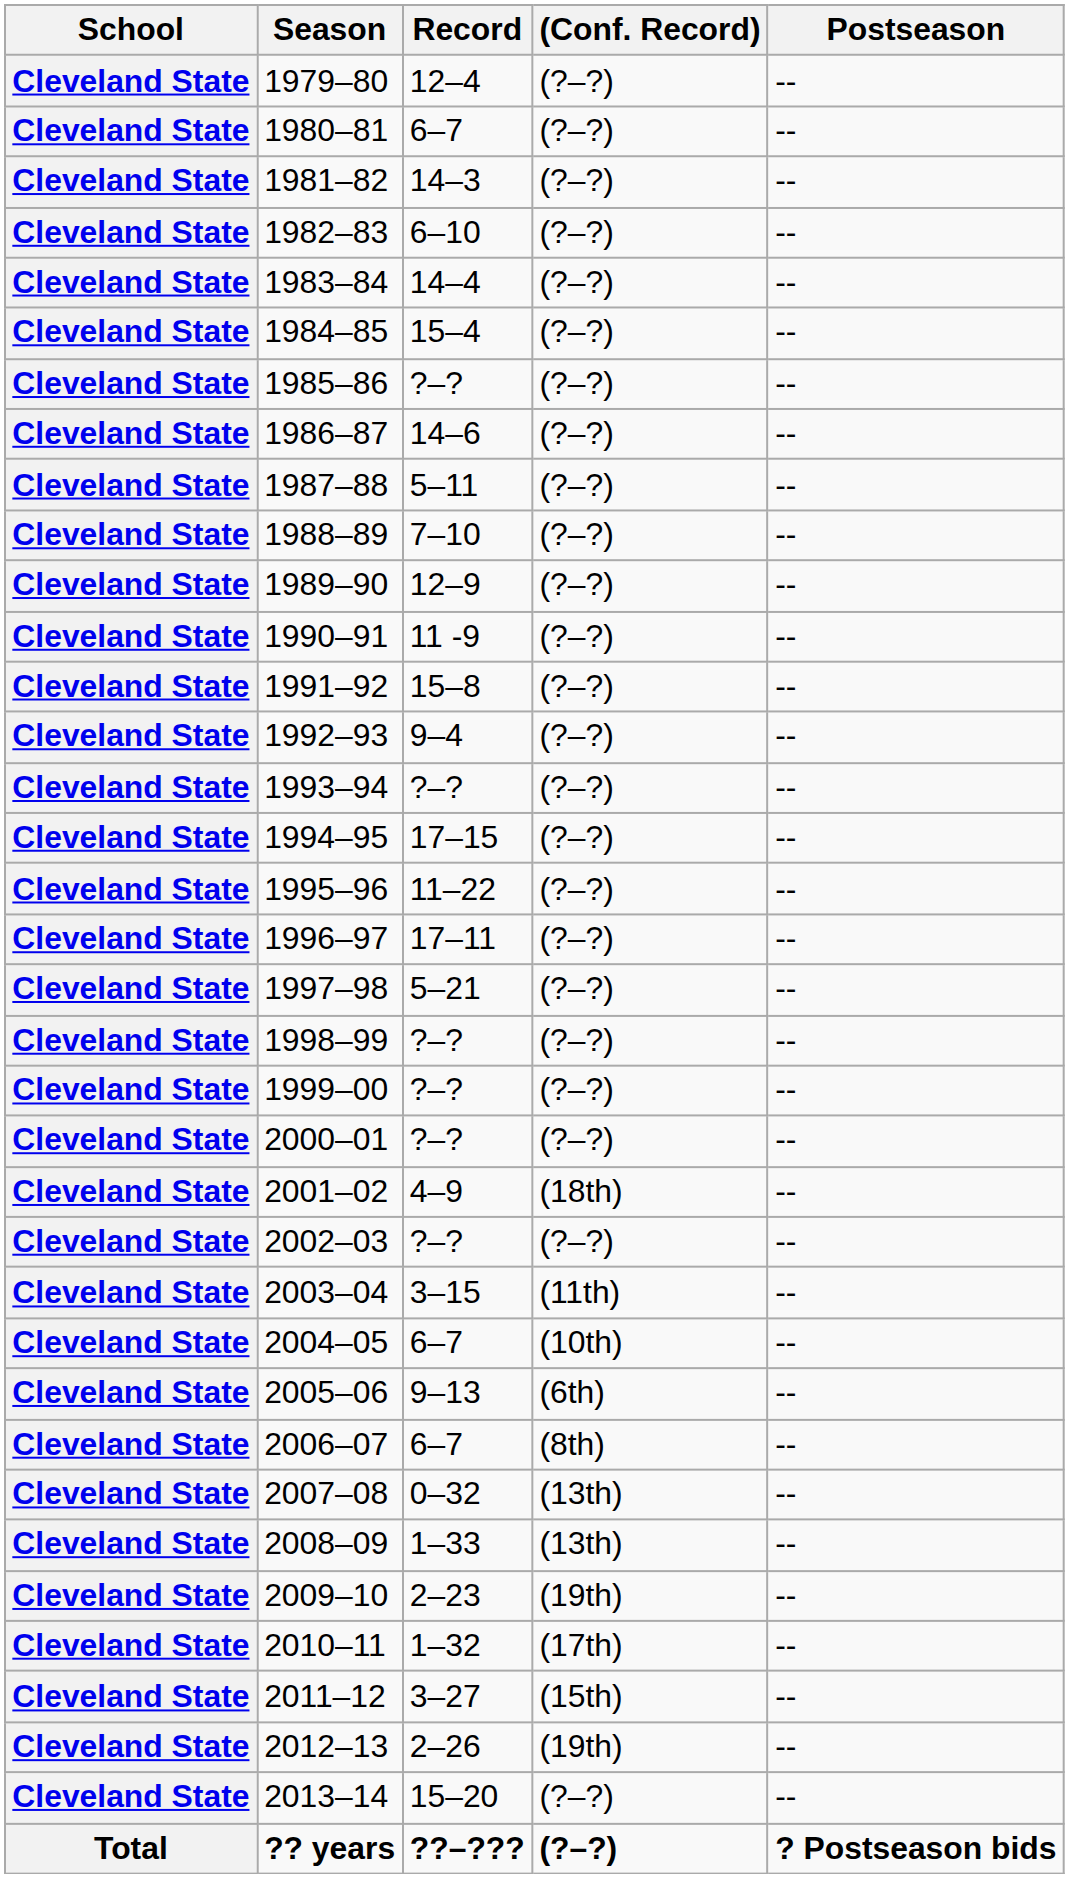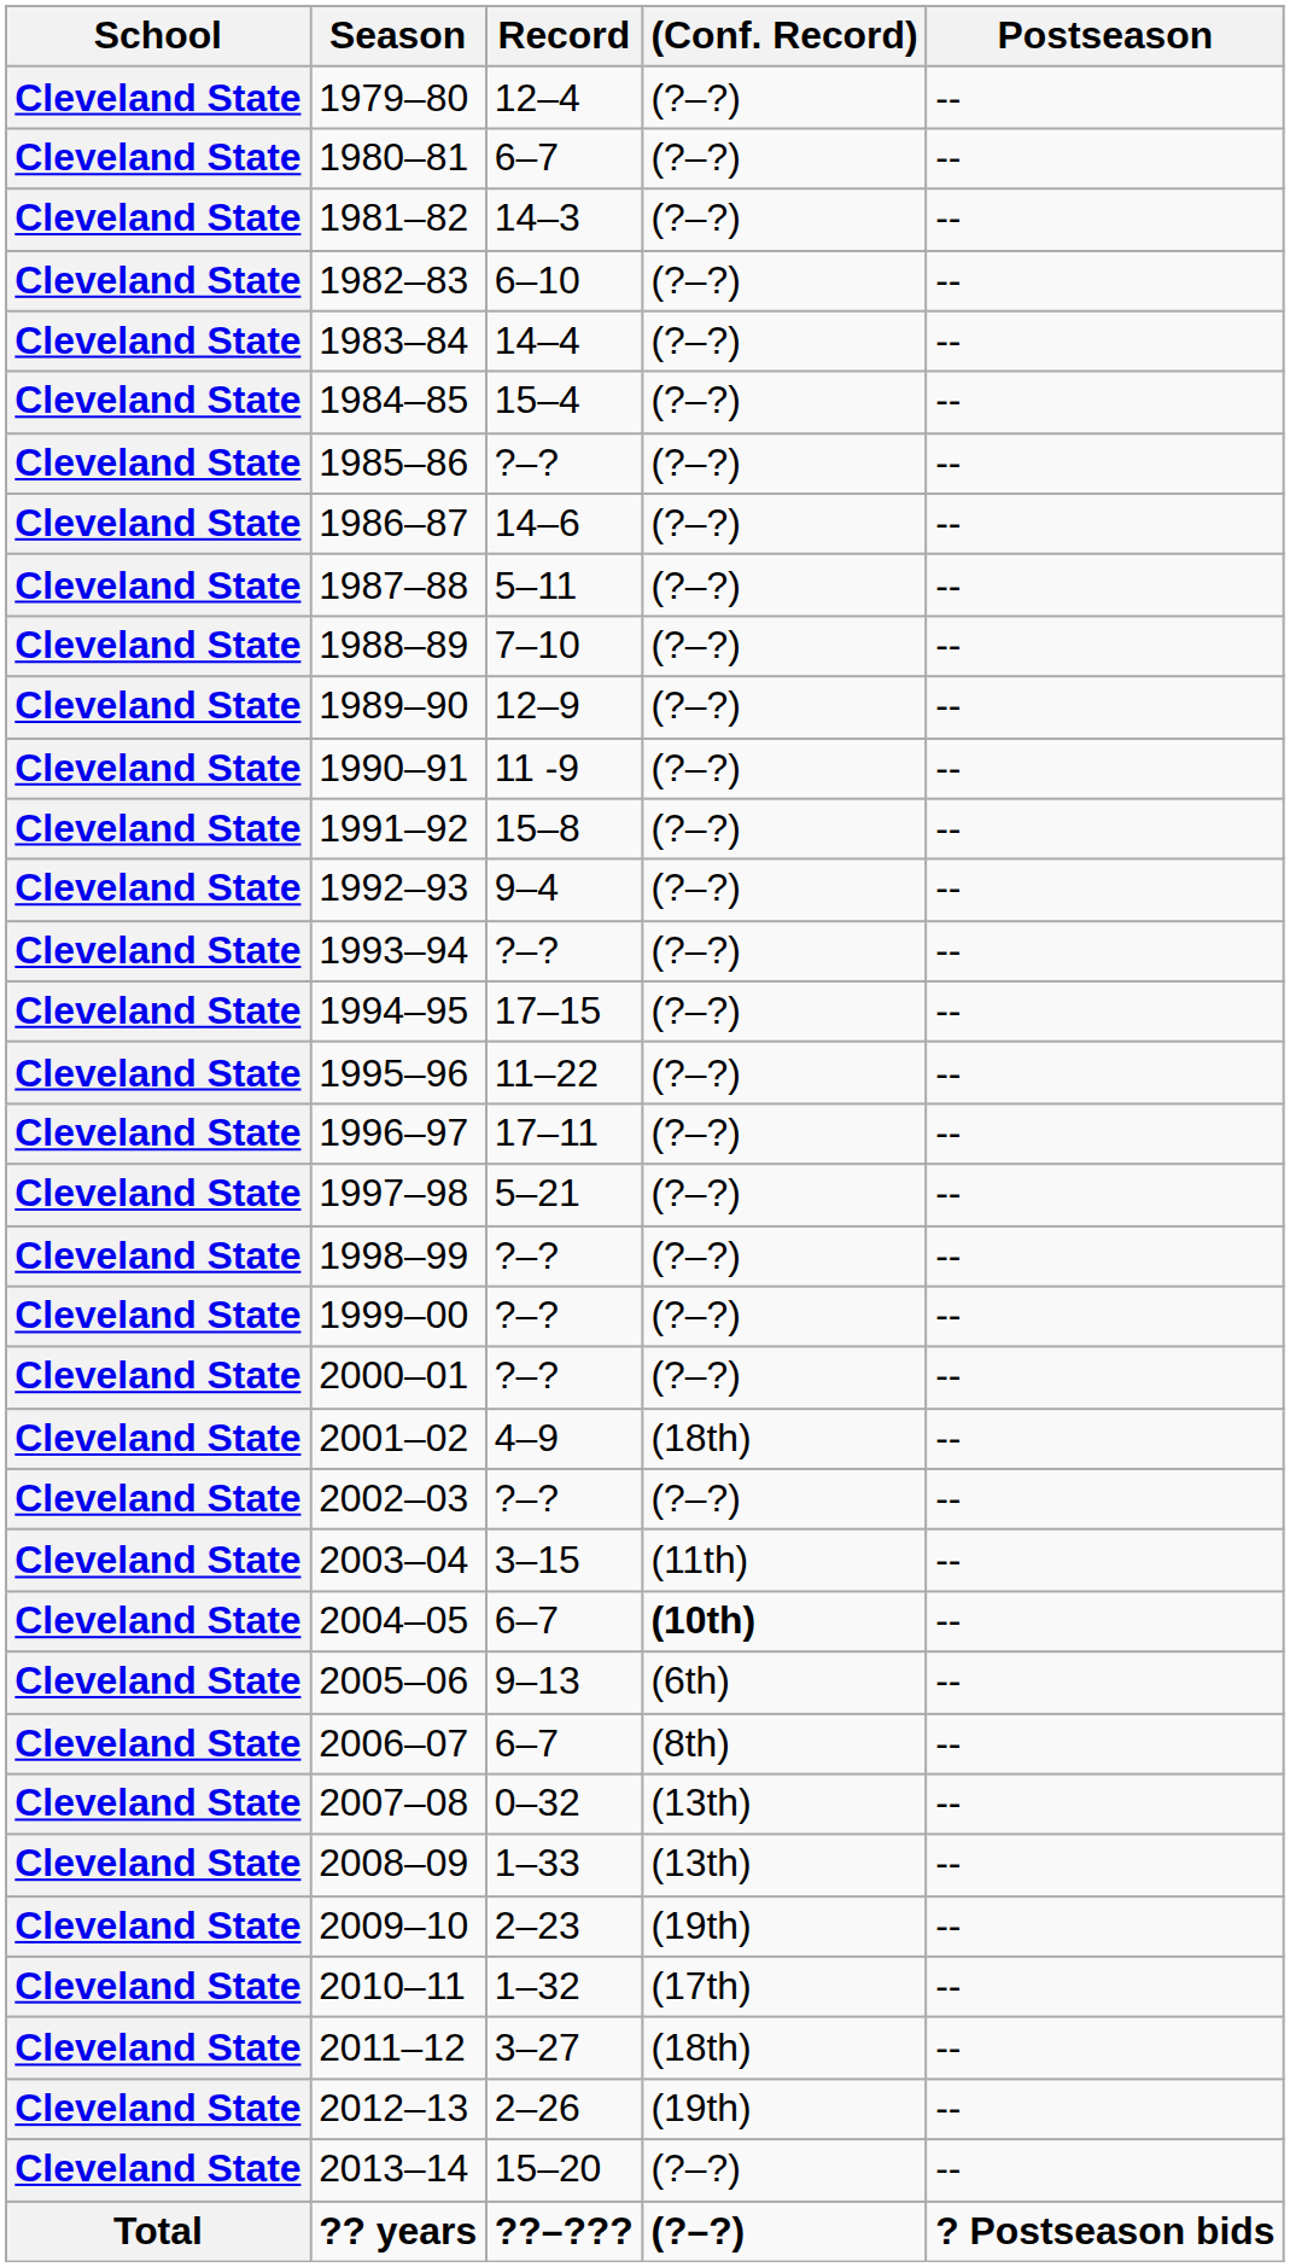 <table class="wikitable">
 <tr>
 <th>School</th>
 <th>Season</th>
 <th>Record</th>
 <th>(Conf. Record)</th>
 <th>Postseason</th>
 </tr>
 <tr>
 <th><a href='#'>Cleveland State</a></th>
 <td>1979–80</td>
 <td>12–4</td>
 <td>(?–?)</td>
 <td>--</td>
 </tr>
 <tr>
 <th><a href='#'>Cleveland State</a></th>
 <td>1980–81</td>
 <td>6–7</td>
 <td>(?–?)</td>
 <td>--</td>
 </tr>
 <tr>
 <th><a href='#'>Cleveland State</a></th>
 <td>1981–82</td>
 <td>14–3</td>
 <td>(?–?)</td>
 <td>--</td>
 </tr>
 <tr>
 <th><a href='#'>Cleveland State</a></th>
 <td>1982–83</td>
 <td>6–10</td>
 <td>(?–?)</td>
 <td>--</td>
 </tr>
 <tr>
 <th><a href='#'>Cleveland State</a></th>
 <td>1983–84</td>
 <td>14–4</td>
 <td>(?–?)</td>
 <td>--</td>
 </tr>
 <tr>
 <th><a href='#'>Cleveland State</a></th>
 <td>1984–85</td>
 <td>15–4</td>
 <td>(?–?)</td>
 <td>--</td>
 </tr>
 <tr>
 <th><a href='#'>Cleveland State</a></th>
 <td>1985–86</td>
 <td>?–?</td>
 <td>(?–?)</td>
 <td>--</td>
 </tr>
 <tr>
 <th><a href='#'>Cleveland State</a></th>
 <td>1986–87</td>
 <td>14–6</td>
 <td>(?–?)</td>
 <td>--</td>
 </tr>
 <tr>
 <th><a href='#'>Cleveland State</a></th>
 <td>1987–88</td>
 <td>5–11</td>
 <td>(?–?)</td>
 <td>--</td>
 </tr>
 <tr>
 <th><a href='#'>Cleveland State</a></th>
 <td>1988–89</td>
 <td>7–10</td>
 <td>(?–?)</td>
 <td>--</td>
 </tr>
 <tr>
 <th><a href='#'>Cleveland State</a></th>
 <td>1989–90</td>
 <td>12–9</td>
 <td>(?–?)</td>
 <td>--</td>
 </tr>
 <tr>
 <th><a href='#'>Cleveland State</a></th>
 <td>1990–91</td>
 <td>11 -9</td>
 <td>(?–?)</td>
 <td>--</td>
 </tr>
 <tr>
 <th><a href='#'>Cleveland State</a></th>
 <td>1991–92</td>
 <td>15–8</td>
 <td>(?–?)</td>
 <td>--</td>
 </tr>
 <tr>
 <th><a href='#'>Cleveland State</a></th>
 <td>1992–93</td>
 <td>9–4</td>
 <td>(?–?)</td>
 <td>--</td>
 </tr>
 <tr>
 <th><a href='#'>Cleveland State</a></th>
 <td>1993–94</td>
 <td>?–?</td>
 <td>(?–?)</td>
 <td>--</td>
 </tr>
 <tr>
 <th><a href='#'>Cleveland State</a></th>
 <td>1994–95</td>
 <td>17–15</td>
 <td>(?–?)</td>
 <td>--</td>
 </tr>
 <tr>
 <th><a href='#'>Cleveland State</a></th>
 <td>1995–96</td>
 <td>11–22</td>
 <td>(?–?)</td>
 <td>--</td>
 </tr>
 <tr>
 <th><a href='#'>Cleveland State</a></th>
 <td>1996–97</td>
 <td>17–11</td>
 <td>(?–?)</td>
 <td>--</td>
 </tr>
 <tr>
 <th><a href='#'>Cleveland State</a></th>
 <td>1997–98</td>
 <td>5–21</td>
 <td>(?–?)</td>
 <td>--</td>
 </tr>
 <tr>
 <th><a href='#'>Cleveland State</a></th>
 <td>1998–99</td>
 <td>?–?</td>
 <td>(?–?)</td>
 <td>--</td>
 </tr>
 <tr>
 <th><a href='#'>Cleveland State</a></th>
 <td>1999–00</td>
 <td>?–?</td>
 <td>(?–?)</td>
 <td>--</td>
 </tr>
 <tr>
 <th><a href='#'>Cleveland State</a></th>
 <td>2000–01</td>
 <td>?–?</td>
 <td>(?–?)</td>
 <td>--</td>
 </tr>
 <tr>
 <th><a href='#'>Cleveland State</a></th>
 <td>2001–02</td>
 <td>4–9</td>
 <td>(18th)</td>
 <td>--</td>
 </tr>
 <tr>
 <th><a href='#'>Cleveland State</a></th>
 <td>2002–03</td>
 <td>?–?</td>
 <td>(?–?)</td>
 <td>--</td>
 </tr>
 <tr>
 <th><a href='#'>Cleveland State</a></th>
 <td>2003–04</td>
 <td>3–15</td>
 <td>(11th)</td>
 <td>--</td>
 </tr>
 <tr>
 <th><a href='#'>Cleveland State</a></th>
 <td>2004–05</td>
 <td>6–7</td>
-<td>(10th)</td>
+<td><strong>(10th)</strong></td>
 <td>--</td>
 </tr>
 <tr>
 <th><a href='#'>Cleveland State</a></th>
 <td>2005–06</td>
 <td>9–13</td>
 <td>(6th)</td>
 <td>--</td>
 </tr>
 <tr>
 <th><a href='#'>Cleveland State</a></th>
 <td>2006–07</td>
 <td>6–7</td>
 <td>(8th)</td>
 <td>--</td>
 </tr>
 <tr>
 <th><a href='#'>Cleveland State</a></th>
 <td>2007–08</td>
 <td>0–32</td>
 <td>(13th)</td>
 <td>--</td>
 </tr>
 <tr>
 <th><a href='#'>Cleveland State</a></th>
 <td>2008–09</td>
 <td>1–33</td>
 <td>(13th)</td>
 <td>--</td>
 </tr>
 <tr>
 <th><a href='#'>Cleveland State</a></th>
 <td>2009–10</td>
 <td>2–23</td>
 <td>(19th)</td>
 <td>--</td>
 </tr>
 <tr>
 <th><a href='#'>Cleveland State</a></th>
 <td>2010–11</td>
 <td>1–32</td>
 <td>(17th)</td>
 <td>--</td>
 </tr>
 <tr>
 <th><a href='#'>Cleveland State</a></th>
 <td>2011–12</td>
 <td>3–27</td>
-<td>(15th)</td>
+<td>(18th)</td>
 <td>--</td>
 </tr>
 <tr>
 <th><a href='#'>Cleveland State</a></th>
 <td>2012–13</td>
 <td>2–26</td>
 <td>(19th)</td>
 <td>--</td>
 </tr>
 <tr>
 <th><a href='#'>Cleveland State</a></th>
 <td>2013–14</td>
 <td>15–20</td>
 <td>(?–?)</td>
 <td>--</td>
 </tr>
 <tr>
 <th><strong>Total</strong></th>
 <td><strong>?? years</strong></td>
 <td><strong>??–???</strong></td>
 <td><strong>(?–?)</strong></td>
 <td><strong>? Postseason bids</strong></td>
 </tr>
 </table>
